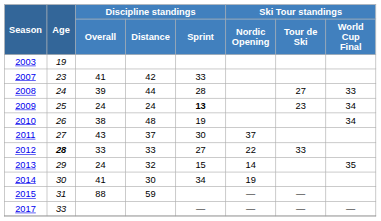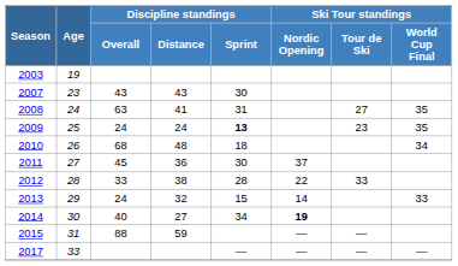 <table class="wikitable" style="font-size:95%; text-align:center; border:grey solid 1px; border-collapse:collapse; background:#ffffff;">
 <tr>
 <th style="background-color:#369; color:white; width:60px;" rowspan="2"> Season </th>
 <th style="background-color:#369; color:white; width:40px;" rowspan="2"> Age </th>
 <th style="background-color:#4180be; color:white;" colspan="3">Discipline standings</th>
 <th style="background-color:#4180be; color:white;" colspan="3">Ski Tour standings</th>
 </tr>
 <tr>
 <th style="background-color:#4180be; color:white; width:75px;">Overall</th>
 <th style="background-color:#4180be; color:white; width:75px;">Distance</th>
 <th style="background-color:#4180be; color:white; width:75px;">Sprint</th>
 <th style="background-color:#4180be; color:white; width:75px;">Nordic<br>Opening</th>
 <th style="background-color:#4180be; color:white; width:75px;">Tour de<br>Ski</th>
 <th style="background-color:#4180be; color:white; width:75px;">World Cup<br>Final</th>
 </tr>
 <tr>
 <td><a href='#'>2003</a></td>
 <td><em>19</em></td>
 <td></td>
 <td></td>
 <td></td>
 <td></td>
 <td></td>
 <td></td>
 </tr>
 <tr>
 <td><a href='#'>2007</a></td>
 <td><em>23</em></td>
-<td>41</td>
-<td>42</td>
-<td>33</td>
+<td>43</td>
+<td>43</td>
+<td>30</td>
 <td></td>
 <td></td>
 <td></td>
 </tr>
 <tr>
 <td><a href='#'>2008</a></td>
 <td><em>24</em></td>
-<td>39</td>
-<td>44</td>
-<td>28</td>
+<td>63</td>
+<td>41</td>
+<td>31</td>
 <td></td>
 <td>27</td>
-<td>33</td>
+<td>35</td>
 </tr>
 <tr>
 <td><a href='#'>2009</a></td>
 <td><em>25</em></td>
 <td>24</td>
 <td>24</td>
 <td><strong>13</strong></td>
 <td></td>
 <td>23</td>
-<td>34</td>
+<td>35</td>
 </tr>
 <tr>
 <td><a href='#'>2010</a></td>
 <td><em>26</em></td>
-<td>38</td>
+<td>68</td>
 <td>48</td>
-<td>19</td>
+<td>18</td>
 <td></td>
 <td></td>
 <td>34</td>
 </tr>
 <tr>
 <td><a href='#'>2011</a></td>
 <td><em>27</em></td>
-<td>43</td>
-<td>37</td>
+<td>45</td>
+<td>36</td>
 <td>30</td>
 <td>37</td>
 <td></td>
 <td></td>
 </tr>
 <tr>
 <td><a href='#'>2012</a></td>
-<td><strong><em>28</em></strong></td>
+<td><em>28</em></td>
 <td>33</td>
-<td>33</td>
-<td>27</td>
+<td>38</td>
+<td>28</td>
 <td>22</td>
 <td>33</td>
 <td></td>
 </tr>
 <tr>
 <td><a href='#'>2013</a></td>
 <td><em>29</em></td>
 <td>24</td>
 <td>32</td>
 <td>15</td>
 <td>14</td>
 <td></td>
-<td>35</td>
+<td>33</td>
 </tr>
 <tr>
 <td><a href='#'>2014</a></td>
 <td><em>30</em></td>
-<td>41</td>
-<td>30</td>
+<td>40</td>
+<td>27</td>
 <td>34</td>
-<td>19</td>
+<td><strong>19</strong></td>
 <td></td>
 <td></td>
 </tr>
 <tr>
 <td><a href='#'>2015</a></td>
 <td><em>31</em></td>
 <td>88</td>
 <td>59</td>
 <td></td>
 <td>—</td>
 <td>—</td>
 <td></td>
 </tr>
 <tr>
 <td><a href='#'>2017</a></td>
 <td><em>33</em></td>
 <td></td>
 <td></td>
 <td>—</td>
 <td>—</td>
 <td>—</td>
 <td>—</td>
 </tr>
 <tr>
 </tr>
 </table>
